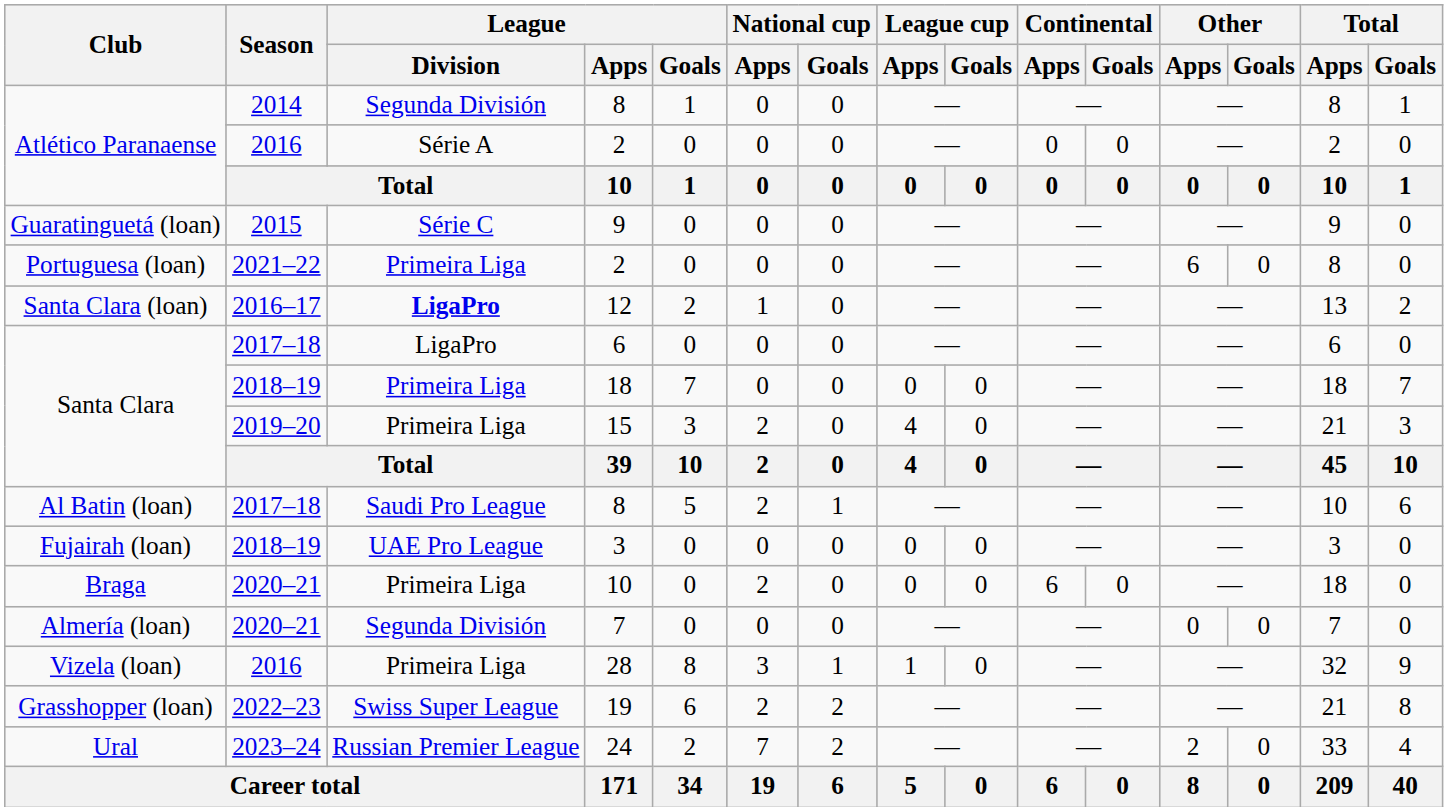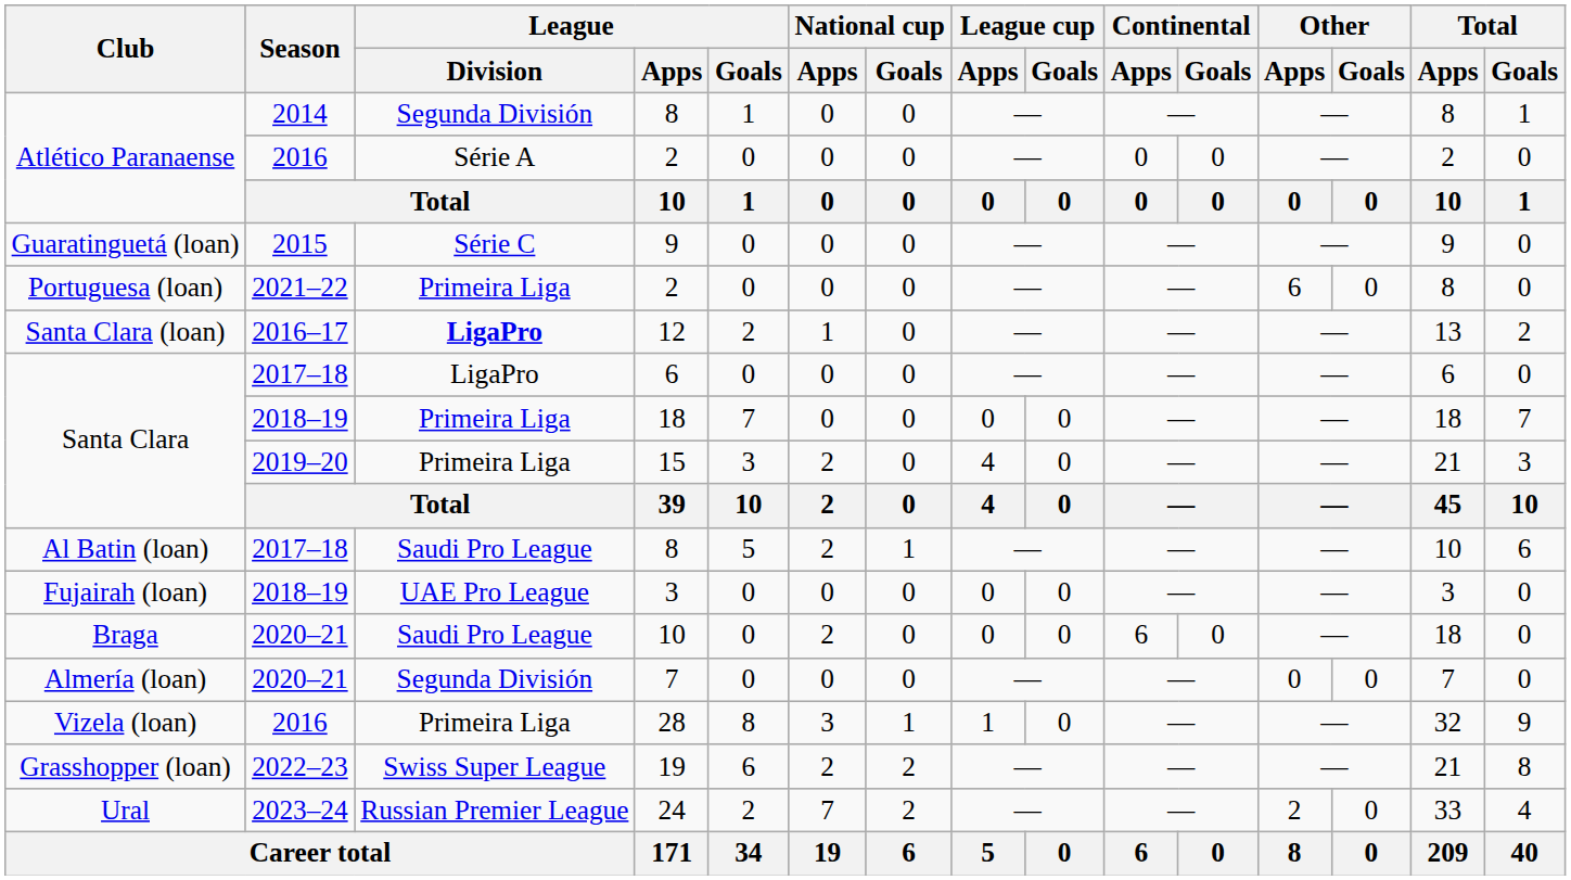 <table class="wikitable" style="text-align: center;">
 <tr>
 <th rowspan="2">Club</th>
 <th rowspan="2">Season</th>
 <th colspan="3">League</th>
 <th colspan="2">National cup</th>
 <th colspan="2">League cup</th>
 <th colspan="2">Continental</th>
 <th colspan="2">Other</th>
 <th colspan="2">Total</th>
 </tr>
 <tr>
 <th>Division</th>
 <th>Apps</th>
 <th>Goals</th>
 <th>Apps</th>
 <th>Goals</th>
 <th>Apps</th>
 <th>Goals</th>
 <th>Apps</th>
 <th>Goals</th>
 <th>Apps</th>
 <th>Goals</th>
 <th>Apps</th>
 <th>Goals</th>
 </tr>
 <tr>
 <td rowspan="3"><a href='#'>Atlético Paranaense</a></td>
 <td><a href='#'>2014</a></td>
 <td><a href='#'>Segunda División</a></td>
 <td>8</td>
 <td>1</td>
 <td>0</td>
 <td>0</td>
 <td colspan="2">—</td>
 <td colspan="2">—</td>
 <td colspan="2">—</td>
 <td>8</td>
 <td>1</td>
 </tr>
 <tr>
 <td><a href='#'>2016</a></td>
 <td>Série A</td>
 <td>2</td>
 <td>0</td>
 <td>0</td>
 <td>0</td>
 <td colspan="2">—</td>
 <td>0</td>
 <td>0</td>
 <td colspan="2">—</td>
 <td>2</td>
 <td>0</td>
 </tr>
 <tr>
 <th colspan="2">Total</th>
 <th>10</th>
 <th>1</th>
 <th>0</th>
 <th>0</th>
 <th>0</th>
 <th>0</th>
 <th>0</th>
 <th>0</th>
 <th>0</th>
 <th>0</th>
 <th>10</th>
 <th>1</th>
 </tr>
 <tr>
 <td><a href='#'>Guaratinguetá</a> (loan)</td>
 <td><a href='#'>2015</a></td>
 <td><a href='#'>Série C</a></td>
 <td>9</td>
 <td>0</td>
 <td>0</td>
 <td>0</td>
 <td colspan="2">—</td>
 <td colspan="2">—</td>
 <td colspan="2">—</td>
 <td>9</td>
 <td>0</td>
 </tr>
 <tr>
 <td><a href='#'>Portuguesa</a> (loan)</td>
 <td><a href='#'>2021–22</a></td>
 <td><a href='#'>Primeira Liga</a></td>
 <td>2</td>
 <td>0</td>
 <td>0</td>
 <td>0</td>
 <td colspan="2">—</td>
 <td colspan="2">—</td>
 <td>6</td>
 <td>0</td>
 <td>8</td>
 <td>0</td>
 </tr>
 <tr>
 <td><a href='#'>Santa Clara</a> (loan)</td>
 <td><a href='#'>2016–17</a></td>
 <td><strong><a href='#'>LigaPro</a></strong></td>
 <td>12</td>
 <td>2</td>
 <td>1</td>
 <td>0</td>
 <td colspan="2">—</td>
 <td colspan="2">—</td>
 <td colspan="2">—</td>
 <td>13</td>
 <td>2</td>
 </tr>
 <tr>
 <td rowspan="4">Santa Clara</td>
 <td><a href='#'>2017–18</a></td>
 <td>LigaPro</td>
 <td>6</td>
 <td>0</td>
 <td>0</td>
 <td>0</td>
 <td colspan="2">—</td>
 <td colspan="2">—</td>
 <td colspan="2">—</td>
 <td>6</td>
 <td>0</td>
 </tr>
 <tr>
 <td><a href='#'>2018–19</a></td>
 <td><a href='#'>Primeira Liga</a></td>
 <td>18</td>
 <td>7</td>
 <td>0</td>
 <td>0</td>
 <td>0</td>
 <td>0</td>
 <td colspan="2">—</td>
 <td colspan="2">—</td>
 <td>18</td>
 <td>7</td>
 </tr>
 <tr>
 <td><a href='#'>2019–20</a></td>
 <td>Primeira Liga</td>
 <td>15</td>
 <td>3</td>
 <td>2</td>
 <td>0</td>
 <td>4</td>
 <td>0</td>
 <td colspan="2">—</td>
 <td colspan="2">—</td>
 <td>21</td>
 <td>3</td>
 </tr>
 <tr>
 <th colspan=2>Total</th>
 <th>39</th>
 <th>10</th>
 <th>2</th>
 <th>0</th>
 <th>4</th>
 <th>0</th>
 <th colspan="2">—</th>
 <th colspan="2">—</th>
 <th>45</th>
 <th>10</th>
 </tr>
 <tr>
 <td><a href='#'>Al Batin</a> (loan)</td>
 <td><a href='#'>2017–18</a></td>
 <td><a href='#'>Saudi Pro League</a></td>
 <td>8</td>
 <td>5</td>
 <td>2</td>
 <td>1</td>
 <td colspan="2">—</td>
 <td colspan="2">—</td>
 <td colspan="2">—</td>
 <td>10</td>
 <td>6</td>
 </tr>
 <tr>
 <td><a href='#'>Fujairah</a> (loan)</td>
 <td><a href='#'>2018–19</a></td>
 <td><a href='#'>UAE Pro League</a></td>
 <td>3</td>
 <td>0</td>
 <td>0</td>
 <td>0</td>
 <td>0</td>
 <td>0</td>
 <td colspan="2">—</td>
 <td colspan="2">—</td>
 <td>3</td>
 <td>0</td>
 </tr>
 <tr>
 <td><a href='#'>Braga</a></td>
 <td><a href='#'>2020–21</a></td>
-<td>Primeira Liga</td>
+<td><a href='#'>Saudi Pro League</a></td>
 <td>10</td>
 <td>0</td>
 <td>2</td>
 <td>0</td>
 <td>0</td>
 <td>0</td>
 <td>6</td>
 <td>0</td>
 <td colspan="2">—</td>
 <td>18</td>
 <td>0</td>
 </tr>
 <tr>
 <td><a href='#'>Almería</a> (loan)</td>
 <td><a href='#'>2020–21</a></td>
 <td><a href='#'>Segunda División</a></td>
 <td>7</td>
 <td>0</td>
 <td>0</td>
 <td>0</td>
 <td colspan="2">—</td>
 <td colspan="2">—</td>
 <td>0</td>
 <td>0</td>
 <td>7</td>
 <td>0</td>
 </tr>
 <tr>
 <td><a href='#'>Vizela</a> (loan)</td>
 <td><a href='#'>2016</a></td>
 <td>Primeira Liga</td>
 <td>28</td>
 <td>8</td>
 <td>3</td>
 <td>1</td>
 <td>1</td>
 <td>0</td>
 <td colspan="2">—</td>
 <td colspan="2">—</td>
 <td>32</td>
 <td>9</td>
 </tr>
 <tr>
 <td><a href='#'>Grasshopper</a> (loan)</td>
 <td><a href='#'>2022–23</a></td>
 <td><a href='#'>Swiss Super League</a></td>
 <td>19</td>
 <td>6</td>
 <td>2</td>
 <td>2</td>
 <td colspan="2">—</td>
 <td colspan="2">—</td>
 <td colspan="2">—</td>
 <td>21</td>
 <td>8</td>
 </tr>
 <tr>
 <td rowspan="1"><a href='#'>Ural</a></td>
 <td><a href='#'>2023–24</a></td>
 <td><a href='#'>Russian Premier League</a></td>
 <td>24</td>
 <td>2</td>
 <td>7</td>
 <td>2</td>
 <td colspan="2">—</td>
 <td colspan="2">—</td>
 <td>2</td>
 <td>0</td>
 <td>33</td>
 <td>4</td>
 </tr>
 <tr>
 <th colspan=3>Career total</th>
 <th>171</th>
 <th>34</th>
 <th>19</th>
 <th>6</th>
 <th>5</th>
 <th>0</th>
 <th>6</th>
 <th>0</th>
 <th>8</th>
 <th>0</th>
 <th>209</th>
 <th>40</th>
 </tr>
 </table>
